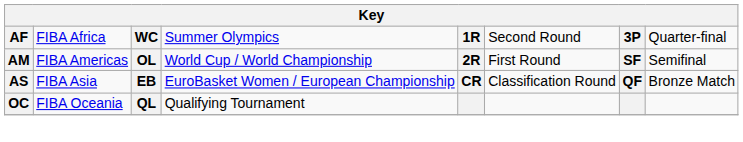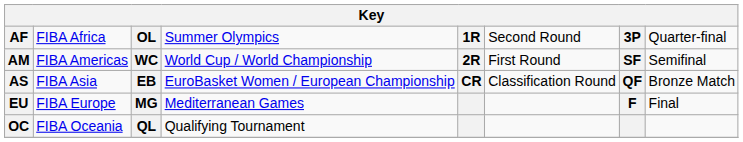 <table class="wikitable" style="font-size: 85%">
 <tr>
 <th colspan=8>Key</th>
 </tr>
 <tr>
 <th>AF</th>
 <td><a href='#'>FIBA Africa</a></td>
-<th>WC</th>
+<th>OL</th>
 <td><a href='#'>Summer Olympics</a></td>
 <th>1R</th>
 <td>Second Round</td>
 <th>3P</th>
 <td>Quarter-final</td>
 </tr>
 <tr>
 <th>AM</th>
 <td><a href='#'>FIBA Americas</a></td>
-<th>OL</th>
+<th>WC</th>
 <td><a href='#'>World Cup / World Championship</a></td>
 <th>2R</th>
 <td>First Round</td>
 <th>SF</th>
 <td>Semifinal</td>
 </tr>
 <tr>
 <th>AS</th>
 <td><a href='#'>FIBA Asia</a></td>
 <th>EB</th>
 <td><a href='#'>EuroBasket Women / European Championship</a></td>
 <th>CR</th>
 <td>Classification Round</td>
 <th>QF</th>
 <td>Bronze Match</td>
 </tr>
 <tr>
+<th>EU</th>
+<td><a href='#'>FIBA Europe</a></td>
+<th>MG</th>
+<td><a href='#'>Mediterranean Games</a></td>
+<th></th>
+<td></td>
+<th>F</th>
+<td>Final</td>
+</tr>
+<tr>
 <th>OC</th>
 <td><a href='#'>FIBA Oceania</a></td>
 <th>QL</th>
 <td>Qualifying Tournament</td>
 <th></th>
 <td></td>
 <th></th>
 <td></td>
 </tr>
 <tr>
 </tr>
 </table>
